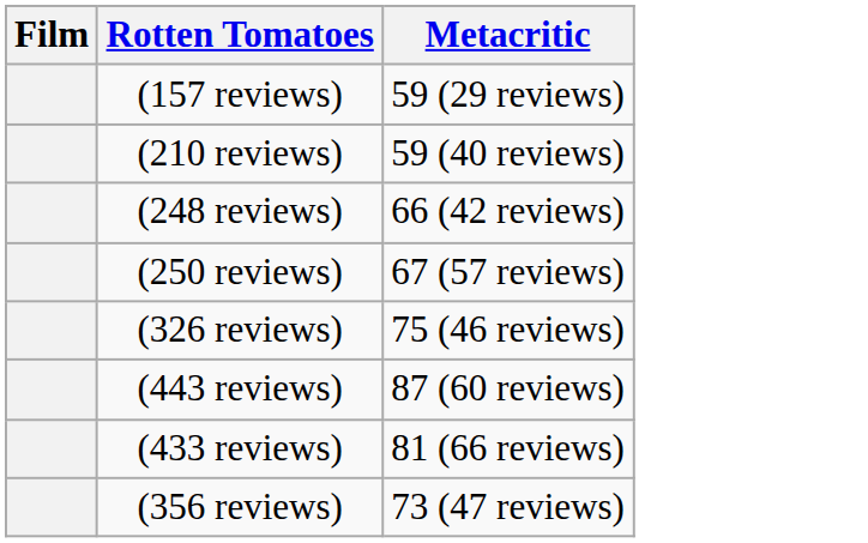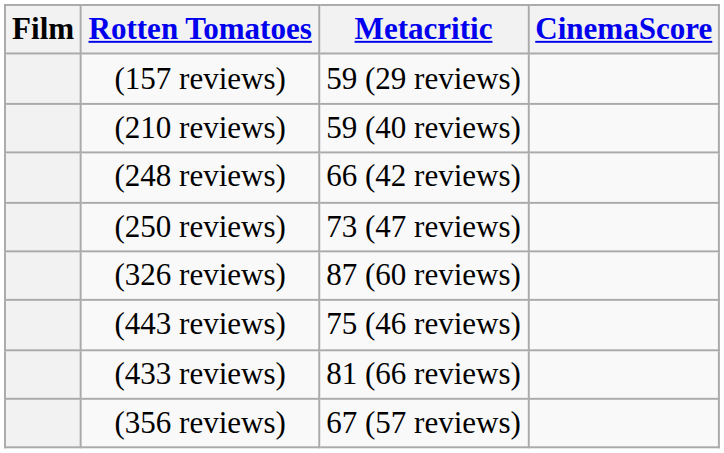 <table class="wikitable sortable" style="text-align: center;">
 <tr>
 <th scope="col">Film</th>
 <th scope="col"><a href='#'>Rotten Tomatoes</a></th>
 <th scope="col"><a href='#'>Metacritic</a></th>
+<th scope="col"><a href='#'>CinemaScore</a></th>
 </tr>
 <tr>
 <th scope="row" style="text-align: left;"></th>
 <td> (157 reviews)</td>
 <td>59 (29 reviews)</td>
+<td></td>
 </tr>
 <tr>
 <th scope="row" style="text-align: left;"></th>
 <td> (210 reviews)</td>
 <td>59 (40 reviews)</td>
+<td></td>
 </tr>
 <tr>
 <th scope="row" style="text-align: left;"></th>
 <td> (248 reviews)</td>
 <td>66 (42 reviews)</td>
+<td></td>
 </tr>
 <tr>
 <th scope="row" style="text-align: left;"></th>
 <td> (250 reviews)</td>
-<td>67 (57 reviews)</td>
+<td>73 (47 reviews)</td>
+<td></td>
 </tr>
 <tr>
 <th scope="row" style="text-align: left;"></th>
 <td> (326 reviews)</td>
-<td>75 (46 reviews)</td>
+<td>87 (60 reviews)</td>
+<td></td>
 </tr>
 <tr>
 <th scope="row" style="text-align: left;"></th>
 <td> (443 reviews)</td>
-<td>87 (60 reviews)</td>
+<td>75 (46 reviews)</td>
+<td></td>
 </tr>
 <tr>
 <th scope="row" style="text-align: left;"></th>
 <td> (433 reviews)</td>
 <td>81 (66 reviews)</td>
+<td></td>
 </tr>
 <tr>
 <th scope="row" style="text-align: left;"></th>
 <td> (356 reviews)</td>
-<td>73 (47 reviews)</td>
+<td>67 (57 reviews)</td>
+<td></td>
 </tr>
 </table>
